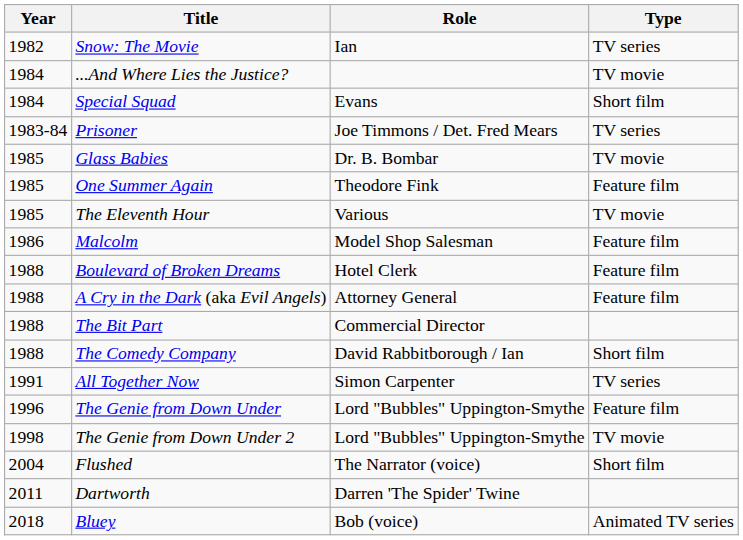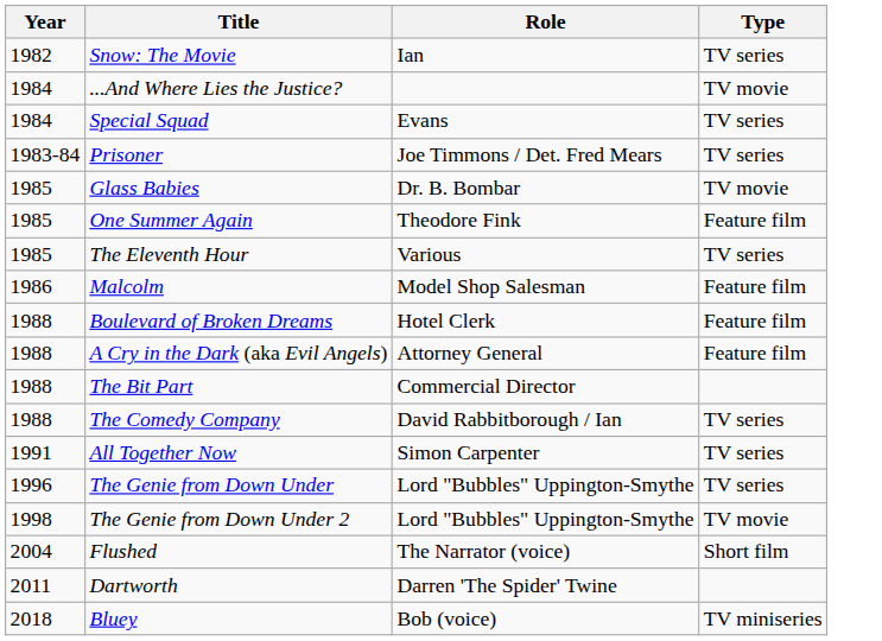 <table class="wikitable">
 <tr>
 <th>Year</th>
 <th>Title</th>
 <th>Role</th>
 <th>Type</th>
 </tr>
 <tr>
 <td>1982</td>
 <td><em><a href='#'>Snow: The Movie</a></em></td>
 <td>Ian</td>
 <td>TV series</td>
 </tr>
 <tr>
 <td>1984</td>
 <td><em>...And Where Lies the Justice?</em></td>
 <td></td>
 <td>TV movie</td>
 </tr>
 <tr>
 <td>1984</td>
 <td><em><a href='#'>Special Squad</a></em></td>
 <td>Evans</td>
-<td>Short film</td>
+<td>TV series</td>
 </tr>
 <tr>
 <td>1983-84</td>
 <td><em><a href='#'>Prisoner</a></em></td>
 <td>Joe Timmons / Det. Fred Mears</td>
 <td>TV series</td>
 </tr>
 <tr>
 <td>1985</td>
 <td><em><a href='#'>Glass Babies</a></em></td>
 <td>Dr. B. Bombar</td>
 <td>TV movie</td>
 </tr>
 <tr>
 <td>1985</td>
 <td><em><a href='#'>One Summer Again</a></em></td>
 <td>Theodore Fink</td>
 <td>Feature film</td>
 </tr>
 <tr>
 <td>1985</td>
 <td><em>The Eleventh Hour</em></td>
 <td>Various</td>
-<td>TV movie</td>
+<td>TV series</td>
 </tr>
 <tr>
 <td>1986</td>
 <td><em><a href='#'>Malcolm</a></em></td>
 <td>Model Shop Salesman</td>
 <td>Feature film</td>
 </tr>
 <tr>
 <td>1988</td>
 <td><em><a href='#'>Boulevard of Broken Dreams</a></em></td>
 <td>Hotel Clerk</td>
 <td>Feature film</td>
 </tr>
 <tr>
 <td>1988</td>
 <td><em><a href='#'>A Cry in the Dark</a></em> (aka <em>Evil Angels</em>)</td>
 <td>Attorney General</td>
 <td>Feature film</td>
 </tr>
 <tr>
 <td>1988</td>
 <td><em><a href='#'>The Bit Part</a></em></td>
 <td>Commercial Director</td>
 <td></td>
 </tr>
 <tr>
 <td>1988</td>
 <td><em><a href='#'>The Comedy Company</a></em></td>
 <td>David Rabbitborough / Ian</td>
-<td>Short film</td>
+<td>TV series</td>
 </tr>
 <tr>
 <td>1991</td>
 <td><em><a href='#'>All Together Now</a></em></td>
 <td>Simon Carpenter</td>
 <td>TV series</td>
 </tr>
 <tr>
 <td>1996</td>
 <td><em><a href='#'>The Genie from Down Under</a></em></td>
 <td>Lord "Bubbles" Uppington-Smythe</td>
-<td>Feature film</td>
+<td>TV series</td>
 </tr>
 <tr>
 <td>1998</td>
 <td><em>The Genie from Down Under 2</em></td>
 <td>Lord "Bubbles" Uppington-Smythe</td>
 <td>TV movie</td>
 </tr>
 <tr>
 <td>2004</td>
 <td><em>Flushed</em></td>
 <td>The Narrator (voice)</td>
 <td>Short film</td>
 </tr>
 <tr>
 <td>2011</td>
 <td><em>Dartworth</em></td>
 <td>Darren 'The Spider' Twine</td>
 <td></td>
 </tr>
 <tr>
 <td>2018</td>
 <td><em><a href='#'>Bluey</a></em></td>
 <td>Bob (voice)</td>
-<td>Animated TV series</td>
+<td>TV miniseries</td>
 </tr>
 </table>
